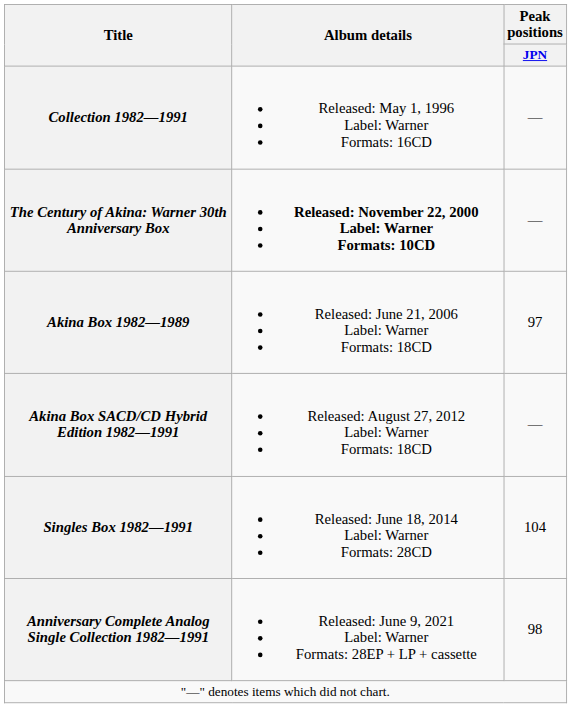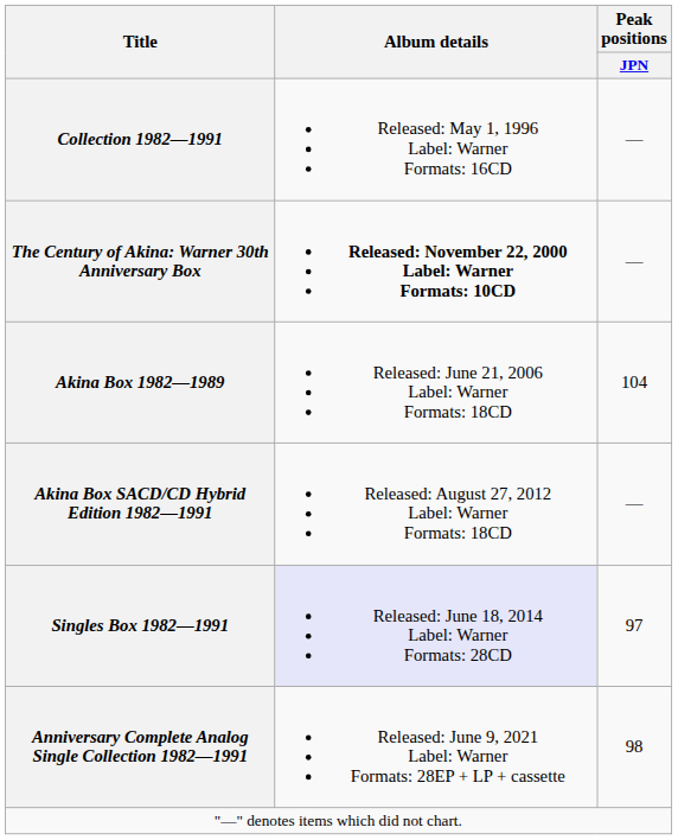 <table class="wikitable plainrowheaders" style="text-align:center;">
 <tr>
 <th style="width:15em;" rowspan="2">Title</th>
 <th style="width:18em;" rowspan="2">Album details</th>
 <th colspan="1">Peak positions</th>
 </tr>
 <tr>
 <th style="width:3em;font-size:90%"><a href='#'>JPN</a><br></th>
 </tr>
 <tr>
 <th scope="row"><em>Collection 1982—1991</em></th>
 <td><br><ul><li>Released: May 1, 1996</li><li>Label: Warner</li><li>Formats: 16CD</li></ul></td>
 <td>—</td>
 </tr>
 <tr>
 <th scope="row"><em>The Century of Akina: Warner 30th Anniversary Box</em></th>
 <td><strong><br><ul><li>Released: November 22, 2000</li><li>Label: Warner</li><li>Formats: 10CD</li></ul></strong></td>
 <td>—</td>
 </tr>
 <tr>
 <th scope="row"><em>Akina Box 1982—1989</em></th>
 <td><br><ul><li>Released: June 21, 2006</li><li>Label: Warner</li><li>Formats: 18CD</li></ul></td>
-<td>97</td>
+<td>104</td>
 </tr>
 <tr>
 <th scope="row"><em>Akina Box SACD/CD Hybrid Edition 1982—1991</em></th>
 <td><br><ul><li>Released: August 27, 2012</li><li>Label: Warner</li><li>Formats: 18CD</li></ul></td>
 <td>—</td>
 </tr>
 <tr>
 <th scope="row"><em>Singles Box 1982—1991</em></th>
-<td><br><ul><li>Released: June 18, 2014</li><li>Label: Warner</li><li>Formats: 28CD</li></ul></td>
-<td>104</td>
+<td style="background: lavender;"><br><ul><li>Released: June 18, 2014</li><li>Label: Warner</li><li>Formats: 28CD</li></ul></td>
+<td>97</td>
 </tr>
 <tr>
 <th scope="row"><em>Anniversary Complete Analog Single Collection 1982—1991</em></th>
 <td><br><ul><li>Released: June 9, 2021</li><li>Label: Warner</li><li>Formats: 28EP + LP + cassette</li></ul></td>
 <td>98</td>
 </tr>
 <tr>
 <td colspan="11" align="center" style="font-size:90%;">"—" denotes items which did not chart.</td>
 </tr>
 </table>
